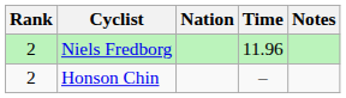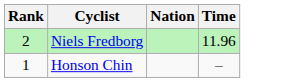 <table class="wikitable sortable" style="text-align:center">
 <tr>
 <th>Rank</th>
 <th>Cyclist</th>
 <th>Nation</th>
 <th>Time</th>
-<th>Notes</th>
 </tr>
 <tr bgcolor=bbf3bb>
 <td>2</td>
 <td align=left data-sort-value="Fredborg, Niels"><a href='#'>Niels Fredborg</a></td>
 <td align=left></td>
 <td>11.96</td>
-<td></td>
 </tr>
 <tr>
-<td>2</td>
+<td>1</td>
 <td align=left data-sort-value="Chin, Honson"><a href='#'>Honson Chin</a></td>
 <td align=left></td>
 <td>–</td>
-<td></td>
 </tr>
 </table>
